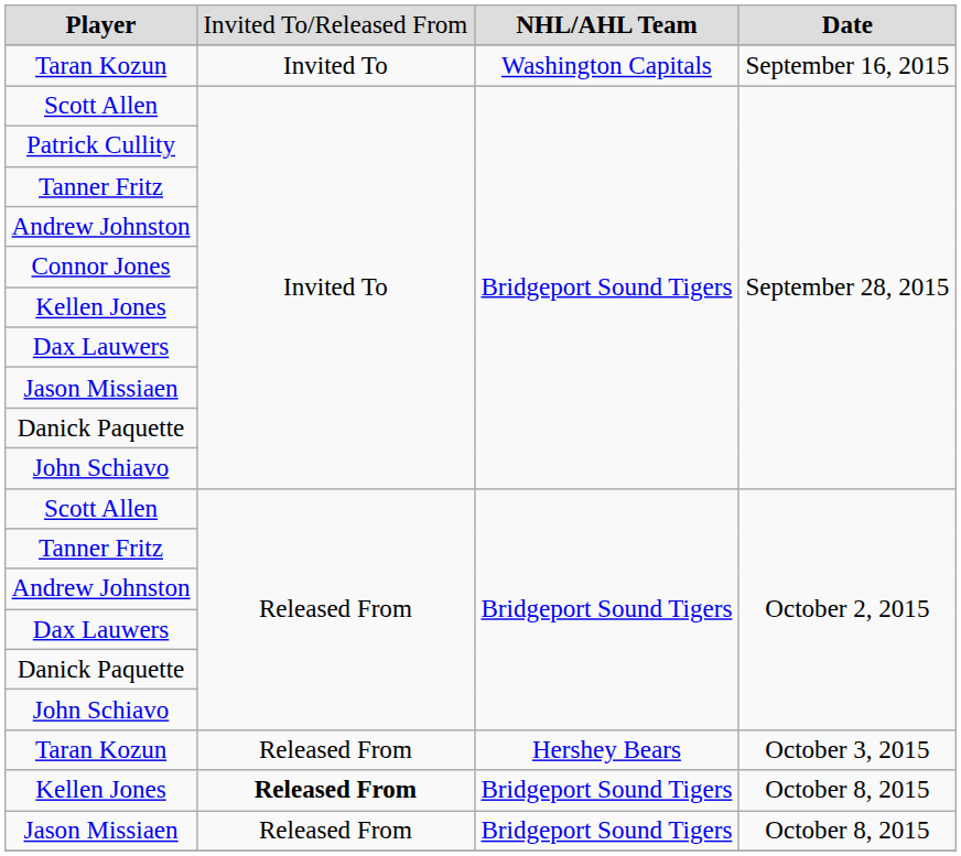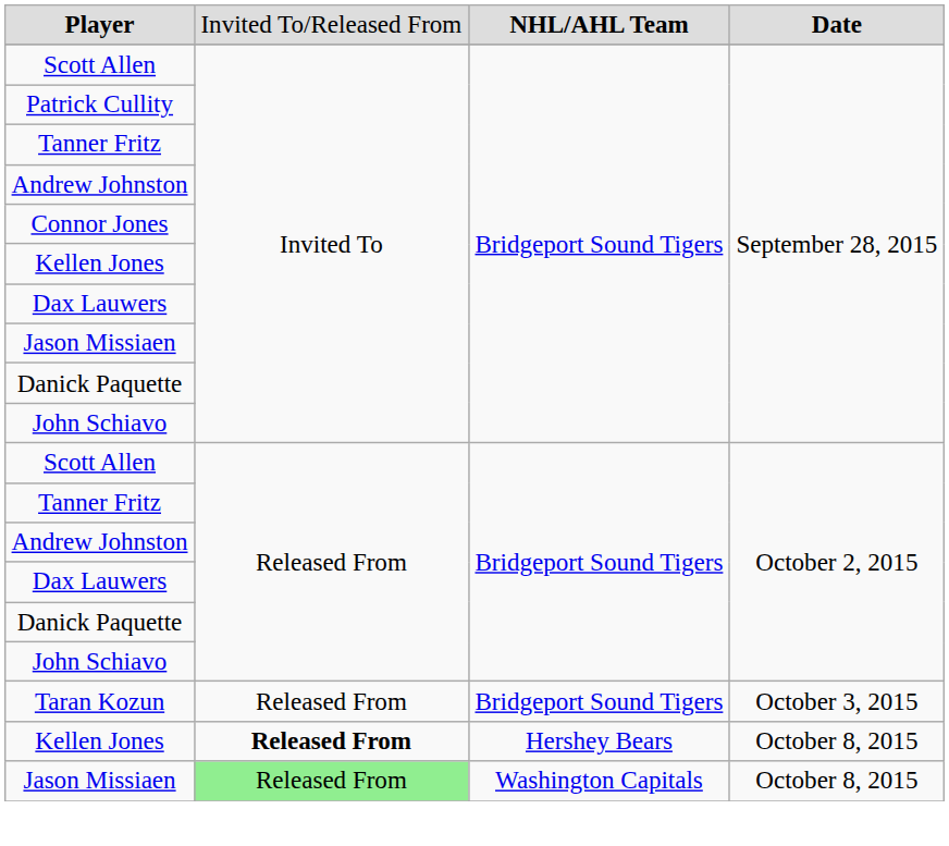 <table class="wikitable" style="text-align: center; width: 600px; height: 40px;">
 <tr align="center" bgcolor="#dddddd">
 <td><strong>Player</strong></td>
 <td>Invited To/Released From</td>
 <td><strong>NHL/AHL Team</strong></td>
 <td><strong>Date</strong></td>
 </tr>
 <tr>
-</tr>
-<tr>
-<td><a href='#'>Taran Kozun</a></td>
-<td>Invited To</td>
-<td><a href='#'>Washington Capitals</a></td>
-<td>September 16, 2015</td>
 </tr>
 <tr>
 <td><a href='#'>Scott Allen</a></td>
 <td rowspan="10">Invited To</td>
 <td rowspan="10"><a href='#'>Bridgeport Sound Tigers</a></td>
 <td rowspan="10">September 28, 2015</td>
 </tr>
 <tr>
 <td><a href='#'>Patrick Cullity</a></td>
 </tr>
 <tr>
 <td><a href='#'>Tanner Fritz</a></td>
 </tr>
 <tr>
 <td><a href='#'>Andrew Johnston</a></td>
 </tr>
 <tr>
 <td><a href='#'>Connor Jones</a></td>
 </tr>
 <tr>
 <td><a href='#'>Kellen Jones</a></td>
 </tr>
 <tr>
 <td><a href='#'>Dax Lauwers</a></td>
 </tr>
 <tr>
 <td><a href='#'>Jason Missiaen</a></td>
 </tr>
 <tr>
 <td>Danick Paquette</td>
 </tr>
 <tr>
 <td><a href='#'>John Schiavo</a></td>
 </tr>
 <tr>
 <td><a href='#'>Scott Allen</a></td>
 <td rowspan="6">Released From</td>
 <td rowspan="6"><a href='#'>Bridgeport Sound Tigers</a></td>
 <td rowspan="6">October 2, 2015</td>
 </tr>
 <tr>
 <td><a href='#'>Tanner Fritz</a></td>
 </tr>
 <tr>
 <td><a href='#'>Andrew Johnston</a></td>
 </tr>
 <tr>
 <td><a href='#'>Dax Lauwers</a></td>
 </tr>
 <tr>
 <td>Danick Paquette</td>
 </tr>
 <tr>
 <td><a href='#'>John Schiavo</a></td>
 </tr>
 <tr>
 <td><a href='#'>Taran Kozun</a></td>
 <td>Released From</td>
-<td><a href='#'>Hershey Bears</a></td>
+<td><a href='#'>Bridgeport Sound Tigers</a></td>
 <td>October 3, 2015</td>
 </tr>
 <tr>
 <td><a href='#'>Kellen Jones</a></td>
 <td><strong>Released From</strong></td>
-<td><a href='#'>Bridgeport Sound Tigers</a></td>
+<td><a href='#'>Hershey Bears</a></td>
 <td>October 8, 2015</td>
 </tr>
 <tr>
 <td><a href='#'>Jason Missiaen</a></td>
-<td>Released From</td>
-<td><a href='#'>Bridgeport Sound Tigers</a></td>
+<td style="background: lightgreen;">Released From</td>
+<td><a href='#'>Washington Capitals</a></td>
 <td>October 8, 2015</td>
 </tr>
 <tr>
 </tr>
 </table>
